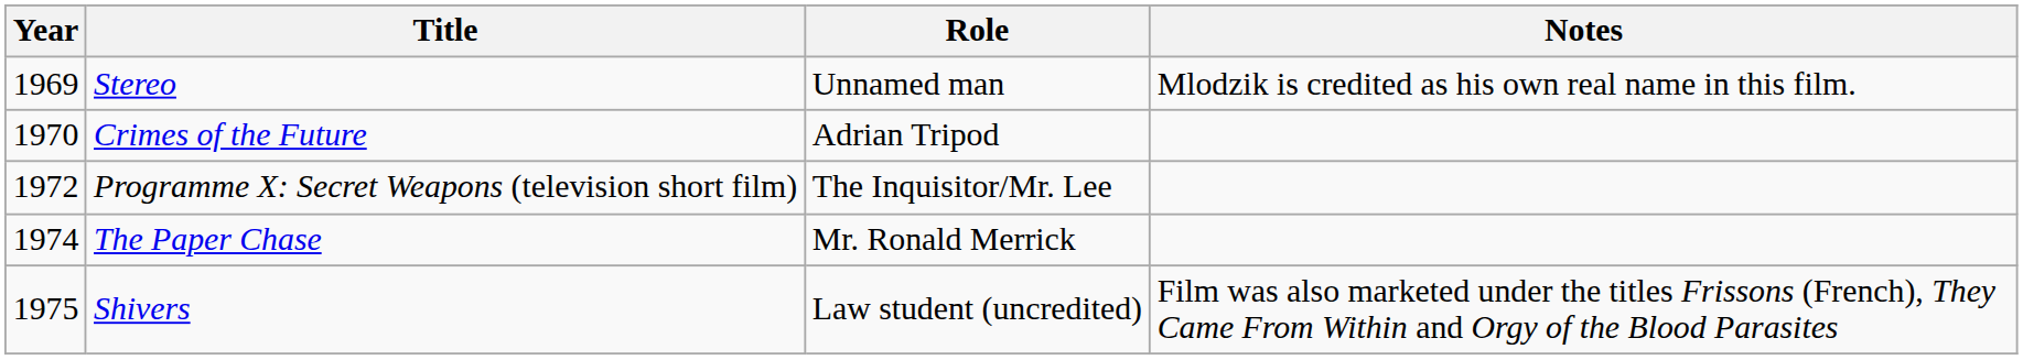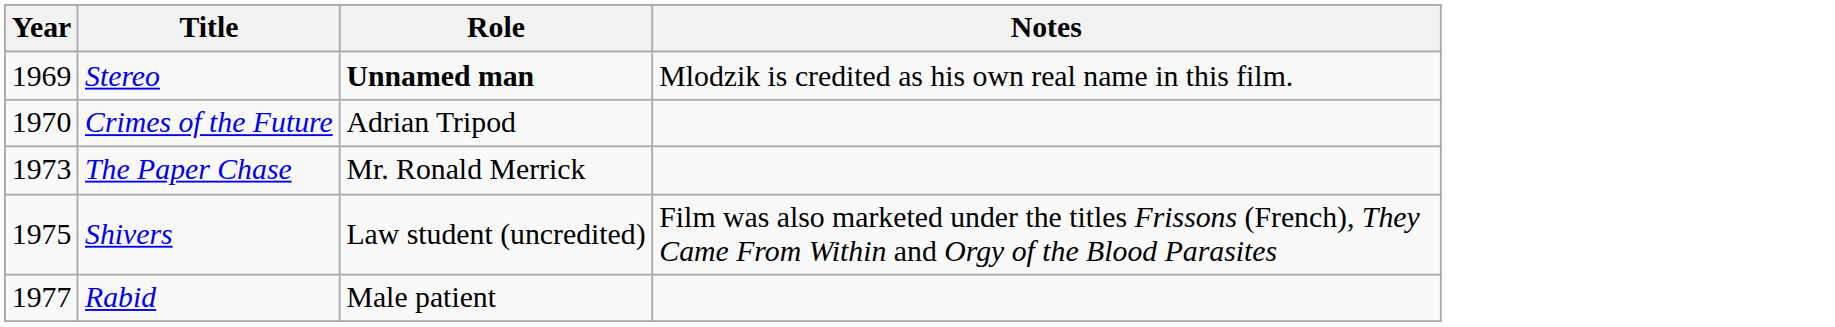 <table class="wikitable sortable">
 <tr>
 <th>Year</th>
 <th>Title</th>
 <th>Role</th>
 <th class="unsortable" style="width:26em;">Notes</th>
 </tr>
 <tr>
 <td>1969</td>
 <td><em><a href='#'>Stereo</a></em></td>
-<td>Unnamed man</td>
+<td><strong>Unnamed man</strong></td>
 <td>Mlodzik is credited as his own real name in this film.</td>
 </tr>
 <tr>
 <td>1970</td>
 <td><em><a href='#'>Crimes of the Future</a></em></td>
 <td>Adrian Tripod</td>
 <td></td>
 </tr>
 <tr>
-<td>1972</td>
-<td><em>Programme X: Secret Weapons</em> (television short film)</td>
-<td>The Inquisitor/Mr. Lee</td>
-<td></td>
-</tr>
-<tr>
-<td>1974</td>
+<td>1973</td>
 <td><em><a href='#'>The Paper Chase</a></em></td>
 <td>Mr. Ronald Merrick</td>
 <td></td>
 </tr>
 <tr>
 <td>1975</td>
 <td><em><a href='#'>Shivers</a></em></td>
 <td>Law student (uncredited)</td>
 <td>Film was also marketed under the titles <em>Frissons</em> (French), <em>They Came From Within</em> and <em>Orgy of the Blood Parasites</em></td>
 </tr>
+<tr>
+<td>1977</td>
+<td><em><a href='#'>Rabid</a></em></td>
+<td>Male patient</td>
+<td></td>
+</tr>
 </table>
